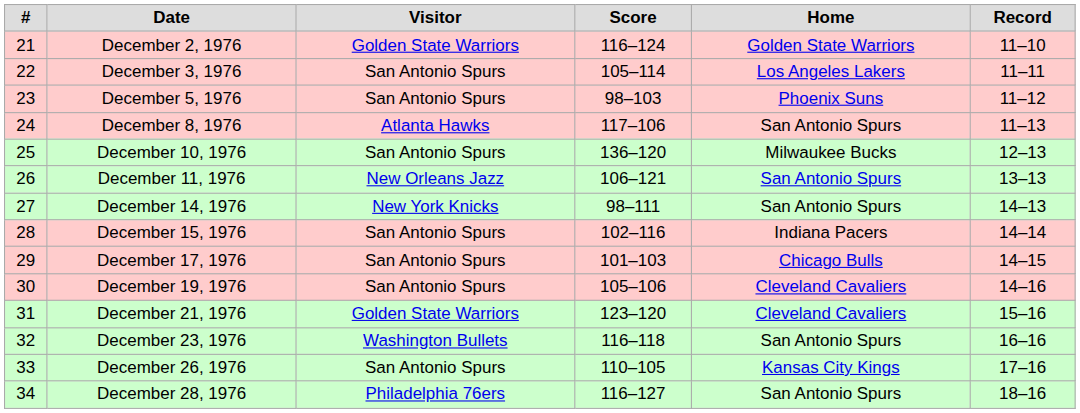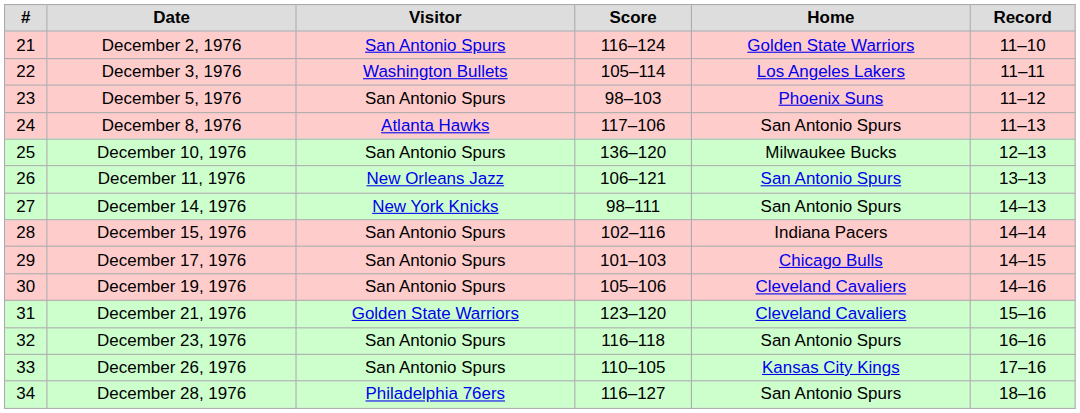 <table class="wikitable" width="80%">
 <tr align="center"  bgcolor="#dddddd">
 <td><strong>#</strong></td>
 <td><strong>Date</strong></td>
 <td><strong>Visitor</strong></td>
 <td><strong>Score</strong></td>
 <td><strong>Home</strong></td>
 <td><strong>Record</strong></td>
 </tr>
 <tr align="center" bgcolor="#ffcccc">
 <td>21</td>
 <td>December 2, 1976</td>
-<td><a href='#'>Golden State Warriors</a></td>
+<td><a href='#'>San Antonio Spurs</a></td>
 <td>116–124</td>
 <td><a href='#'>Golden State Warriors</a></td>
 <td>11–10</td>
 </tr>
 <tr align="center" bgcolor="#ffcccc">
 <td>22</td>
 <td>December 3, 1976</td>
-<td>San Antonio Spurs</td>
+<td><a href='#'>Washington Bullets</a></td>
 <td>105–114</td>
 <td><a href='#'>Los Angeles Lakers</a></td>
 <td>11–11</td>
 </tr>
 <tr align="center" bgcolor="#ffcccc">
 <td>23</td>
 <td>December 5, 1976</td>
 <td>San Antonio Spurs</td>
 <td>98–103</td>
 <td><a href='#'>Phoenix Suns</a></td>
 <td>11–12</td>
 </tr>
 <tr align="center" bgcolor="#ffcccc">
 <td>24</td>
 <td>December 8, 1976</td>
 <td><a href='#'>Atlanta Hawks</a></td>
 <td>117–106</td>
 <td>San Antonio Spurs</td>
 <td>11–13</td>
 </tr>
 <tr align="center" bgcolor="#ccffcc">
 <td>25</td>
 <td>December 10, 1976</td>
 <td>San Antonio Spurs</td>
 <td>136–120</td>
 <td>Milwaukee Bucks</td>
 <td>12–13</td>
 </tr>
 <tr align="center" bgcolor="#ccffcc">
 <td>26</td>
 <td>December 11, 1976</td>
 <td><a href='#'>New Orleans Jazz</a></td>
 <td>106–121</td>
 <td><a href='#'>San Antonio Spurs</a></td>
 <td>13–13</td>
 </tr>
 <tr align="center" bgcolor="#ccffcc">
 <td>27</td>
 <td>December 14, 1976</td>
 <td><a href='#'>New York Knicks</a></td>
 <td>98–111</td>
 <td>San Antonio Spurs</td>
 <td>14–13</td>
 </tr>
 <tr align="center" bgcolor="#ffcccc">
 <td>28</td>
 <td>December 15, 1976</td>
 <td>San Antonio Spurs</td>
 <td>102–116</td>
 <td>Indiana Pacers</td>
 <td>14–14</td>
 </tr>
 <tr align="center" bgcolor="#ffcccc">
 <td>29</td>
 <td>December 17, 1976</td>
 <td>San Antonio Spurs</td>
 <td>101–103</td>
 <td><a href='#'>Chicago Bulls</a></td>
 <td>14–15</td>
 </tr>
 <tr align="center" bgcolor="#ffcccc">
 <td>30</td>
 <td>December 19, 1976</td>
 <td>San Antonio Spurs</td>
 <td>105–106</td>
 <td><a href='#'>Cleveland Cavaliers</a></td>
 <td>14–16</td>
 </tr>
 <tr align="center" bgcolor="#ccffcc">
 <td>31</td>
 <td>December 21, 1976</td>
 <td><a href='#'>Golden State Warriors</a></td>
 <td>123–120</td>
 <td><a href='#'>Cleveland Cavaliers</a></td>
 <td>15–16</td>
 </tr>
 <tr align="center" bgcolor="#ccffcc">
 <td>32</td>
 <td>December 23, 1976</td>
-<td><a href='#'>Washington Bullets</a></td>
+<td>San Antonio Spurs</td>
 <td>116–118</td>
 <td>San Antonio Spurs</td>
 <td>16–16</td>
 </tr>
 <tr align="center" bgcolor="#ccffcc">
 <td>33</td>
 <td>December 26, 1976</td>
 <td>San Antonio Spurs</td>
 <td>110–105</td>
 <td><a href='#'>Kansas City Kings</a></td>
 <td>17–16</td>
 </tr>
 <tr align="center" bgcolor="#ccffcc">
 <td>34</td>
 <td>December 28, 1976</td>
 <td><a href='#'>Philadelphia 76ers</a></td>
 <td>116–127</td>
 <td>San Antonio Spurs</td>
 <td>18–16</td>
 </tr>
 </table>
